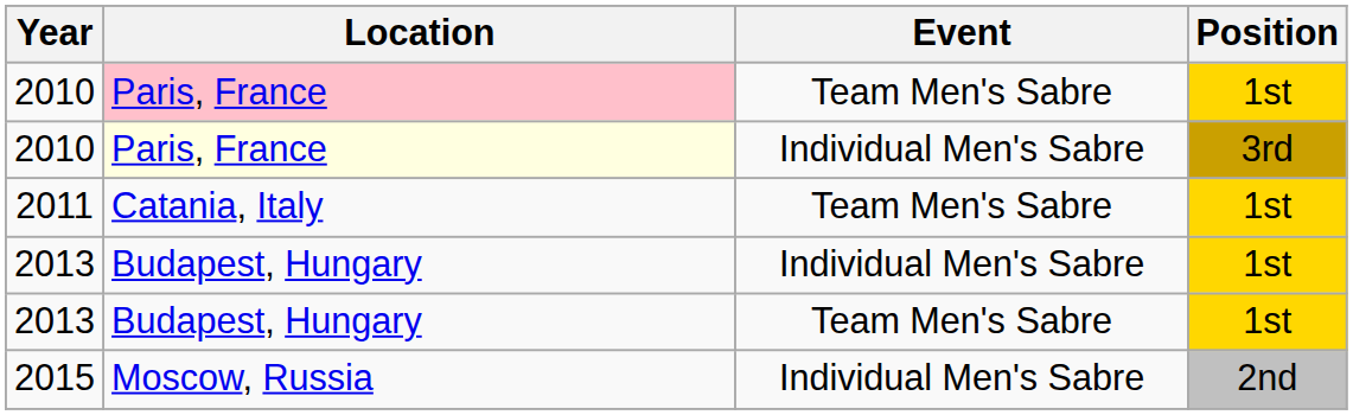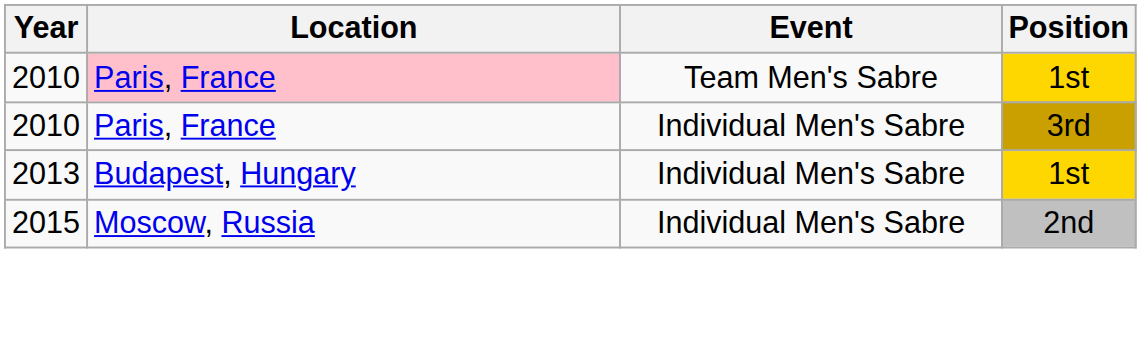 <table class="wikitable" style="text-align:center;">
 <tr>
 <th>Year</th>
 <th style="width:17em">Location</th>
 <th style="width:12em">Event</th>
 <th>Position</th>
 </tr>
 <tr>
 <td>2010</td>
 <td rowspan="1" align="left" style="background: pink;"> <a href='#'>Paris</a>, <a href='#'>France</a></td>
 <td>Team Men's Sabre</td>
 <td bgcolor="gold">1st</td>
 </tr>
 <tr>
 <td>2010</td>
-<td rowspan="1" align="left" style="background: lightyellow;"> <a href='#'>Paris</a>, <a href='#'>France</a></td>
+<td rowspan="1" align="left"> <a href='#'>Paris</a>, <a href='#'>France</a></td>
 <td>Individual Men's Sabre</td>
 <td bgcolor="caramel">3rd</td>
-</tr>
-<tr>
-<td>2011</td>
-<td rowspan="1" align="left"> <a href='#'>Catania</a>, <a href='#'>Italy</a></td>
-<td>Team Men's Sabre</td>
-<td bgcolor="gold">1st</td>
 </tr>
 <tr>
 <td>2013</td>
 <td rowspan="1" align="left"> <a href='#'>Budapest</a>, <a href='#'>Hungary</a></td>
 <td>Individual Men's Sabre</td>
-<td bgcolor="gold">1st</td>
-</tr>
-<tr>
-<td>2013</td>
-<td rowspan="1" align="left"> <a href='#'>Budapest</a>, <a href='#'>Hungary</a></td>
-<td>Team Men's Sabre</td>
 <td bgcolor="gold">1st</td>
 </tr>
 <tr>
 <td>2015</td>
 <td rowspan="1" align="left"> <a href='#'>Moscow</a>, <a href='#'>Russia</a></td>
 <td>Individual Men's Sabre</td>
 <td bgcolor="silver">2nd</td>
 </tr>
 </table>
